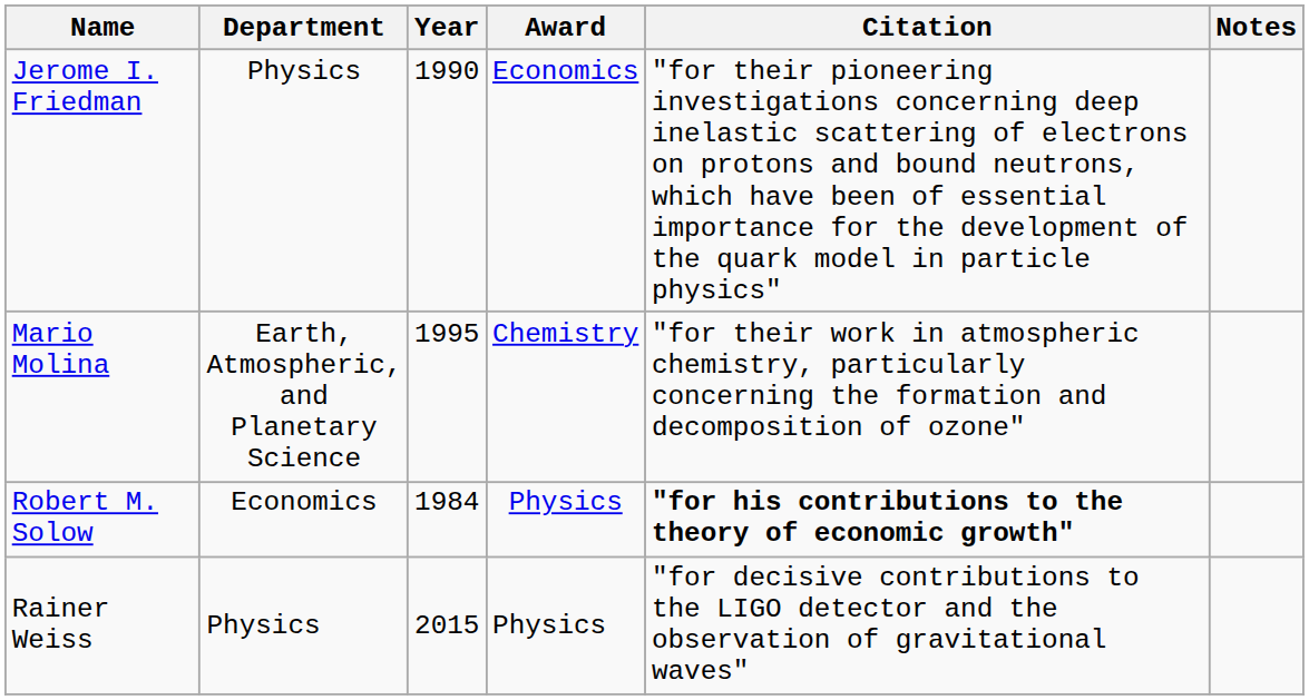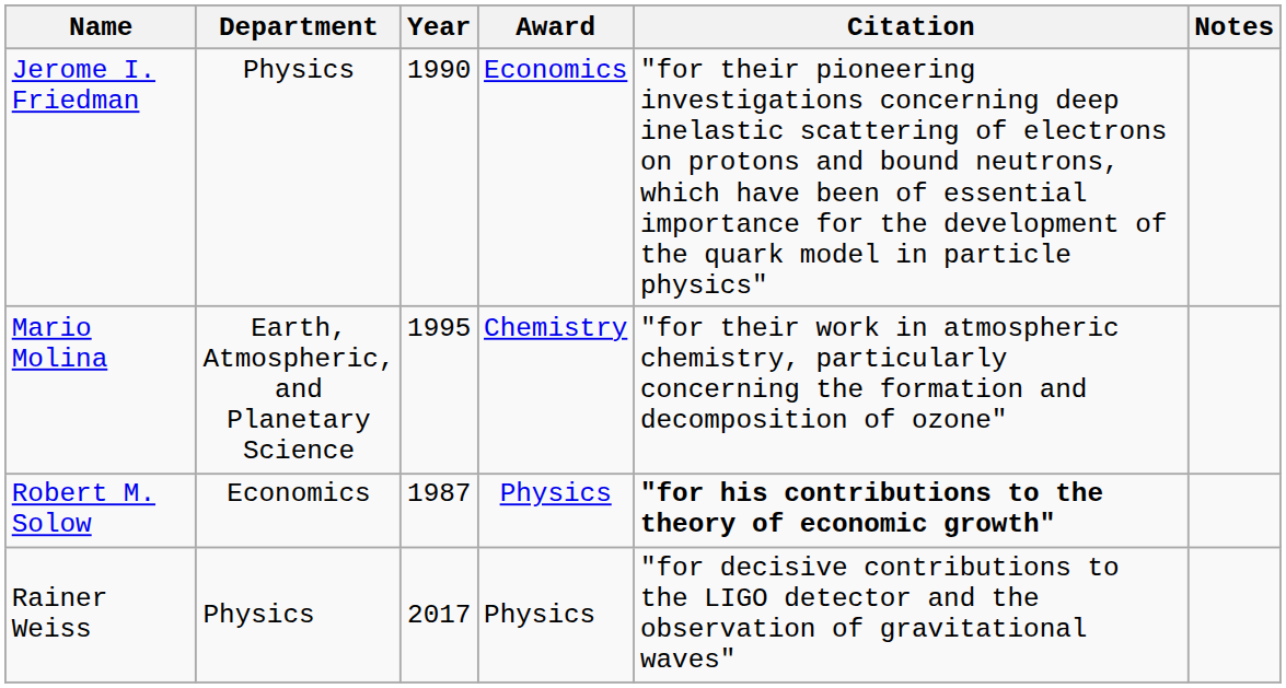 <table class="wikitable sortable" style="width:100%">
 <tr>
 <th style="width:15%;">Name</th>
 <th style="width:15%;">Department</th>
 <th style="width:5%;">Year</th>
 <th style="width:10%;">Award</th>
 <th style="width:*;">Citation</th>
 <th style="width:5%;">Notes</th>
 </tr>
 <tr valign="top">
 <td><a href='#'>Jerome I. Friedman</a></td>
 <td style="text-align:center;">Physics</td>
 <td style="text-align:center;">1990</td>
 <td style="text-align:center;"><a href='#'>Economics</a></td>
 <td style="text-align:left;">"for their pioneering investigations concerning deep inelastic scattering of electrons on protons and bound neutrons, which have been of essential importance for the development of the quark model in particle physics"</td>
 <td style="text-align:center;"></td>
 </tr>
 <tr valign="top">
 <td><a href='#'>Mario Molina</a></td>
 <td style="text-align:center;">Earth, Atmospheric, and Planetary Science</td>
 <td style="text-align:center;">1995</td>
 <td style="text-align:center;"><a href='#'>Chemistry</a></td>
 <td style="text-align:left;">"for their work in atmospheric chemistry, particularly concerning the formation and decomposition of ozone"</td>
 <td style="text-align:center;"></td>
 </tr>
 <tr valign="top">
 <td><a href='#'>Robert M. Solow</a></td>
 <td style="text-align:center;">Economics</td>
-<td style="text-align:center;">1984</td>
+<td style="text-align:center;">1987</td>
 <td style="text-align:center;"><a href='#'>Physics</a></td>
 <td style="text-align:left;"><strong>"for his contributions to the theory of economic growth"</strong></td>
 <td style="text-align:center;"></td>
 </tr>
 <tr>
 <td>Rainer Weiss</td>
 <td>Physics</td>
-<td>2015</td>
+<td>2017</td>
 <td>Physics</td>
 <td>"for decisive contributions to the LIGO detector and the observation of gravitational waves"</td>
 <td></td>
 </tr>
 </table>
